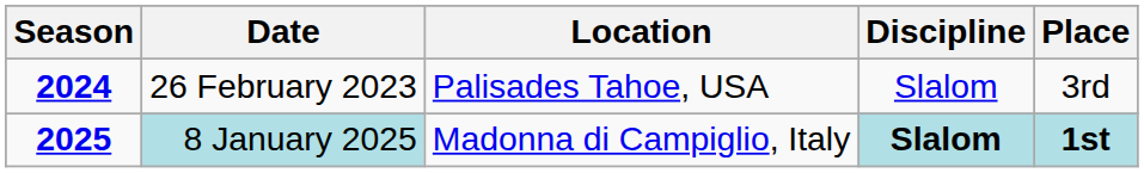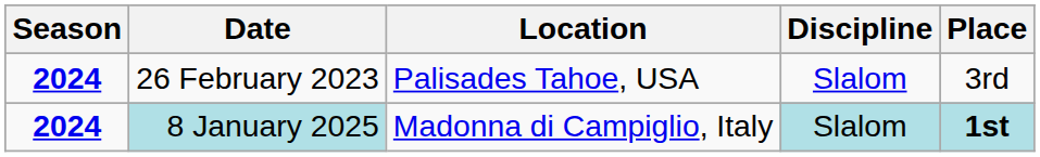 <table class="wikitable">
 <tr>
 <th>Season</th>
 <th>Date</th>
 <th>Location</th>
 <th>Discipline</th>
 <th>Place</th>
 </tr>
 <tr>
 <td align=center><strong><a href='#'>2024</a></strong></td>
 <td align=right>26 February 2023</td>
 <td align=left> <a href='#'>Palisades Tahoe</a>, USA</td>
 <td align=center><a href='#'>Slalom</a></td>
 <td align=center>3rd</td>
 </tr>
 <tr>
-<td rowspan="1" align=center><strong><a href='#'>2025</a></strong></td>
+<td rowspan="1" align=center><strong><a href='#'>2024</a></strong></td>
 <td align=right bgcolor="#BOEOE6">8 January 2025</td>
 <td align=left> <a href='#'>Madonna di Campiglio</a>, Italy</td>
-<td align=center bgcolor="#BOEOE6"><strong>Slalom</strong></td>
+<td align=center bgcolor="#BOEOE6">Slalom</td>
 <td align=center bgcolor="#BOEOE6"><strong>1st</strong></td>
 </tr>
 </table>
